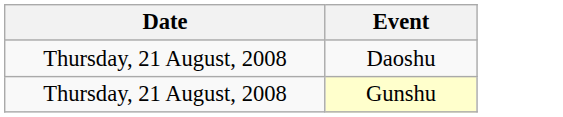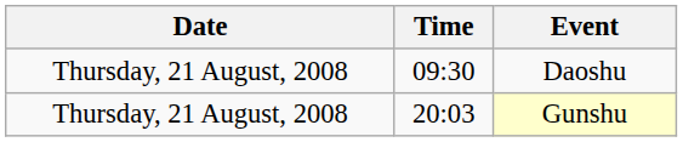 <table class="wikitable" style="text-align:center;">
 <tr>
 <th width="220">Date</th>
+<th width="50">Time</th>
 <th width="100">Event</th>
 </tr>
 <tr>
 <td>Thursday, 21 August, 2008</td>
+<td>09:30</td>
 <td>Daoshu</td>
 </tr>
 <tr>
 <td>Thursday, 21 August, 2008</td>
+<td>20:03</td>
 <td bgcolor="ffffcc">Gunshu</td>
 </tr>
 </table>
